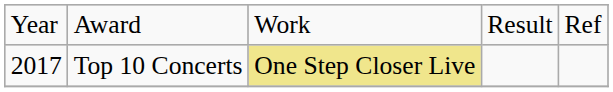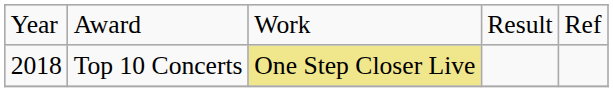 <table class="wikitable">
 <tr>
 <td>Year</td>
 <td>Award</td>
 <td>Work</td>
 <td>Result</td>
 <td>Ref</td>
 </tr>
 <tr>
-<td>2017</td>
+<td>2018</td>
 <td>Top 10 Concerts</td>
 <td style="background: khaki;">One Step Closer Live</td>
 <td></td>
 <td></td>
 </tr>
 <tr>
 </tr>
 </table>
